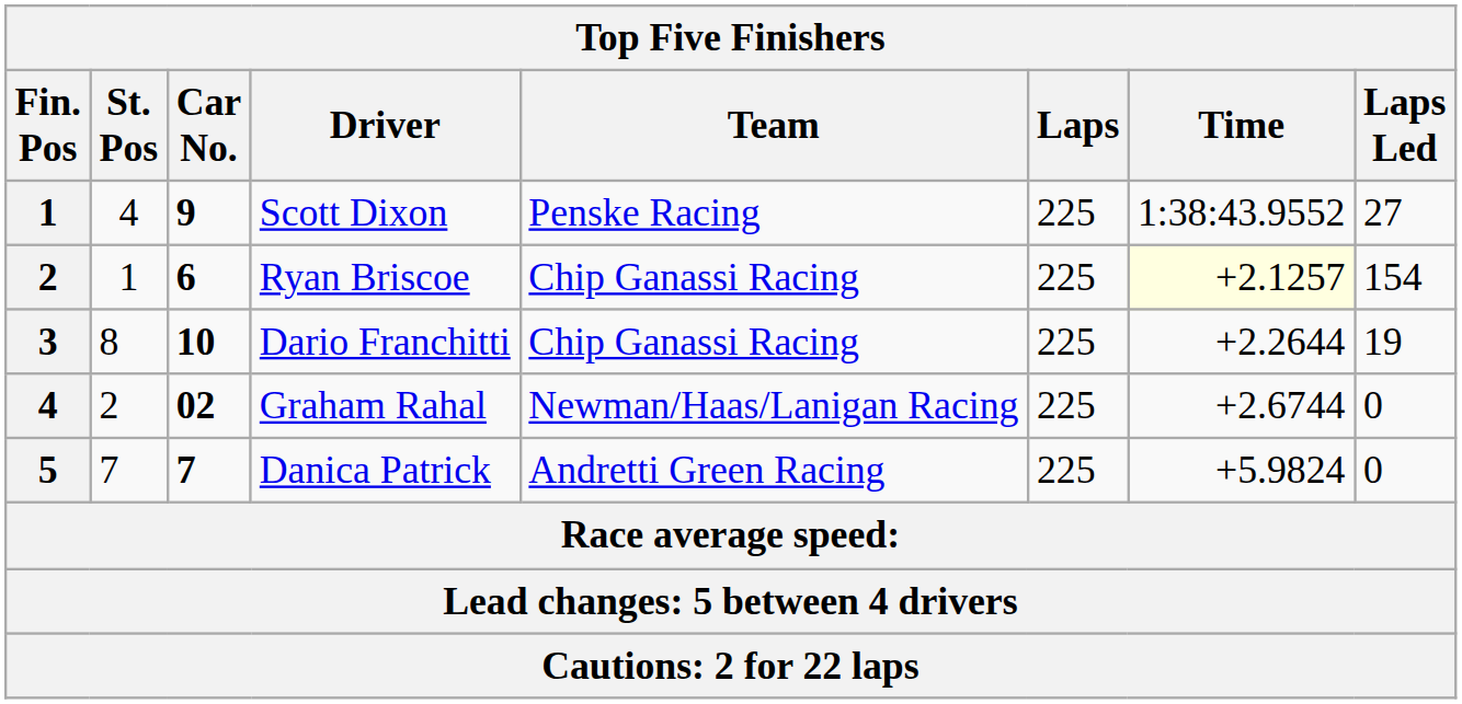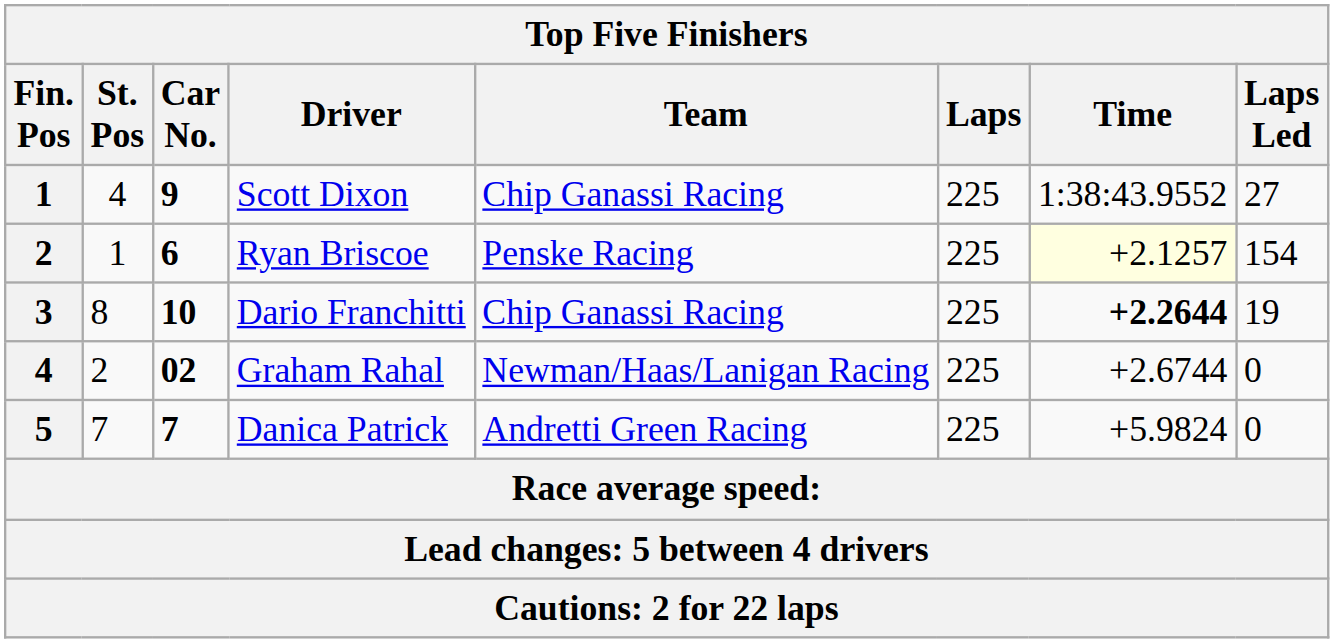 <table class="wikitable" style="font-size:95%;text-align;center">
 <tr>
 <th colspan=9>Top Five Finishers</th>
 </tr>
 <tr>
 <th>Fin.<br>Pos</th>
 <th>St.<br>Pos</th>
 <th>Car<br>No.</th>
 <th>Driver</th>
 <th>Team</th>
 <th>Laps</th>
 <th>Time</th>
 <th>Laps<br>Led</th>
 </tr>
 <tr>
 <th>1</th>
 <td align=center>4</td>
 <td><strong>9</strong></td>
 <td style="text-align:left"> <a href='#'>Scott Dixon</a></td>
-<td style="text-align:left"><a href='#'>Penske Racing</a></td>
+<td style="text-align:left"><a href='#'>Chip Ganassi Racing</a></td>
 <td>225</td>
 <td align=right>1:38:43.9552</td>
 <td>27</td>
 </tr>
 <tr>
 <th>2</th>
 <td align=center>1</td>
 <td><strong>6</strong></td>
 <td style="text-align:left"> <a href='#'>Ryan Briscoe</a></td>
-<td style="text-align:left"><a href='#'>Chip Ganassi Racing</a></td>
+<td style="text-align:left"><a href='#'>Penske Racing</a></td>
 <td>225</td>
 <td align=right style="background: lightyellow;">+2.1257</td>
 <td>154</td>
 </tr>
 <tr>
 <th>3</th>
 <td>8</td>
 <td><strong>10</strong></td>
 <td> <a href='#'>Dario Franchitti</a></td>
 <td><a href='#'>Chip Ganassi Racing</a></td>
 <td>225</td>
-<td align=right>+2.2644</td>
+<td align=right><strong>+2.2644</strong></td>
 <td>19</td>
 </tr>
 <tr>
 <th>4</th>
 <td>2</td>
 <td><strong>02</strong></td>
 <td style="text-align:left"> <a href='#'>Graham Rahal</a></td>
 <td style="text-align:left"><a href='#'>Newman/Haas/Lanigan Racing</a></td>
 <td>225</td>
 <td align=right>+2.6744</td>
 <td>0</td>
 </tr>
 <tr>
 <th>5</th>
 <td>7</td>
 <td><strong>7</strong></td>
 <td style="text-align:left"> <a href='#'>Danica Patrick</a></td>
 <td style="text-align:left"><a href='#'>Andretti Green Racing</a></td>
 <td>225</td>
 <td align=right>+5.9824</td>
 <td>0</td>
 </tr>
 <tr>
 <th colspan=9>Race average speed: </th>
 </tr>
 <tr>
 <th colspan=9>Lead changes: 5 between 4 drivers</th>
 </tr>
 <tr>
 <th colspan=9>Cautions: 2 for 22 laps</th>
 </tr>
 </table>
